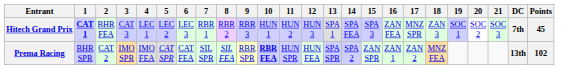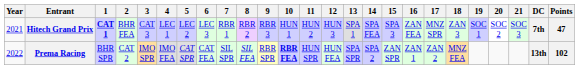 <table class="wikitable" style="text-align:center; font-size:85%;">
 <tr>
+<th>Year</th>
 <th>Entrant</th>
 <th>1</th>
 <th>2</th>
 <th>3</th>
 <th>4</th>
 <th>5</th>
 <th>6</th>
 <th>7</th>
 <th>8</th>
 <th>9</th>
 <th>10</th>
 <th>11</th>
 <th>12</th>
 <th>13</th>
 <th>14</th>
 <th>15</th>
 <th>16</th>
 <th>17</th>
 <th>18</th>
 <th>19</th>
 <th>20</th>
 <th>21</th>
 <th>DC</th>
 <th>Points</th>
 </tr>
 <tr>
+<td><a href='#'>2021</a></td>
 <th nowrap><a href='#'>Hitech Grand Prix</a></th>
 <td style="background:#CFCFFF;"><strong><a href='#'>CAT<br>1</a><br></strong></td>
 <td style="background:#DFFFDF;"><a href='#'>BHR<br>FEA</a><br></td>
 <td style="background:#CFCFFF;"><a href='#'>CAT<br>3</a><br></td>
 <td style="background:#CFCFFF;"><a href='#'>LEC<br>1</a><br></td>
 <td style="background:#CFCFFF;"><a href='#'>LEC<br>2</a><br></td>
 <td style="background:#DFFFDF;"><a href='#'>LEC<br>3</a><br></td>
 <td style="background:#DFFFDF;"><a href='#'>RBR<br>1</a><br></td>
 <td style="background:#EFCFFF;"><a href='#'>RBR<br>2</a><br></td>
 <td style="background:#CFCFFF;"><a href='#'>RBR<br>3</a><br></td>
 <td style="background:#CFCFFF;"><a href='#'>HUN<br>1</a><br></td>
 <td style="background:#CFCFFF;"><a href='#'>HUN<br>2</a><br></td>
 <td style="background:#CFCFFF;"><a href='#'>HUN<br>3</a><br></td>
 <td style="background:#DFDFDF;"><a href='#'>SPA<br>1</a><br></td>
 <td style="background:#CFCFFF;"><a href='#'>SPA<br>FEA</a><br></td>
 <td style="background:#CFCFFF;"><a href='#'>SPA<br>3</a><br></td>
 <td style="background:#DFFFDF;"><a href='#'>ZAN<br>FEA</a><br></td>
 <td style="background:#DFFFDF;"><a href='#'>MNZ<br>SPR</a><br></td>
 <td style="background:#DFFFDF;"><a href='#'>ZAN<br>3</a><br></td>
 <td style="background:#CFCFFF;"><a href='#'>SOC<br>1</a><br></td>
 <td style="background:#FFFFFF;"><a href='#'>SOC<br>2</a><br></td>
 <td style="background:#DFFFDF;"><a href='#'>SOC<br>3</a><br></td>
 <th>7th</th>
-<th>45</th>
+<th>47</th>
 </tr>
 <tr>
+<td><a href='#'>2022</a></td>
 <th nowrap><a href='#'>Prema Racing</a></th>
 <td style="background:#CFCFFF;"><a href='#'>BHR<br>SPR</a><br></td>
 <td style="background:#DFFFDF;"><a href='#'>CAT<br>2</a><br></td>
 <td style="background:#FFDF9F;"><a href='#'>IMO<br>SPR</a><br></td>
 <td style="background:#DFDFDF;"><a href='#'>IMO<br>FEA</a><br></td>
 <td style="background:#DFDFDF;"><em><a href='#'>CAT<br>SPR</a></em><br></td>
 <td style="background:#DFFFDF;"><a href='#'>CAT<br>FEA</a><br></td>
 <td style="background:#DFFFDF;"><a href='#'>SIL<br>SPR</a><br></td>
 <td style="background:#DFFFDF;"><em> <a href='#'>SIL<br>FEA</a></em><br></td>
 <td style="background:#FFFFBF;"><a href='#'>RBR<br>SPR</a><br></td>
 <td style="background:#CFCFFF;"><strong><a href='#'>RBR<br>FEA</a><br></strong></td>
 <td style="background:#CFCFFF;"><a href='#'>HUN<br>SPR</a><br></td>
 <td style="background:#DFFFDF;"><a href='#'>HUN<br>FEA</a><br></td>
 <td style="background:#CFCFFF;"><a href='#'>SPA<br>SPR</a><br></td>
 <td style="background:#CFCFFF;"><a href='#'>SPA<br>2</a><br></td>
 <td style="background:#DFFFDF;"><a href='#'>ZAN<br>SPR</a><br></td>
 <td style="background:#DFFFDF;"><a href='#'>ZAN<br>1</a><br></td>
 <td style="background:#DFFFDF;"><a href='#'>ZAN<br>2</a><br></td>
 <td style="background:#FFDF9F;"><a href='#'>MNZ<br>FEA</a><br></td>
 <td></td>
 <td></td>
 <td></td>
 <th>13th</th>
 <th>102</th>
 </tr>
 </table>
